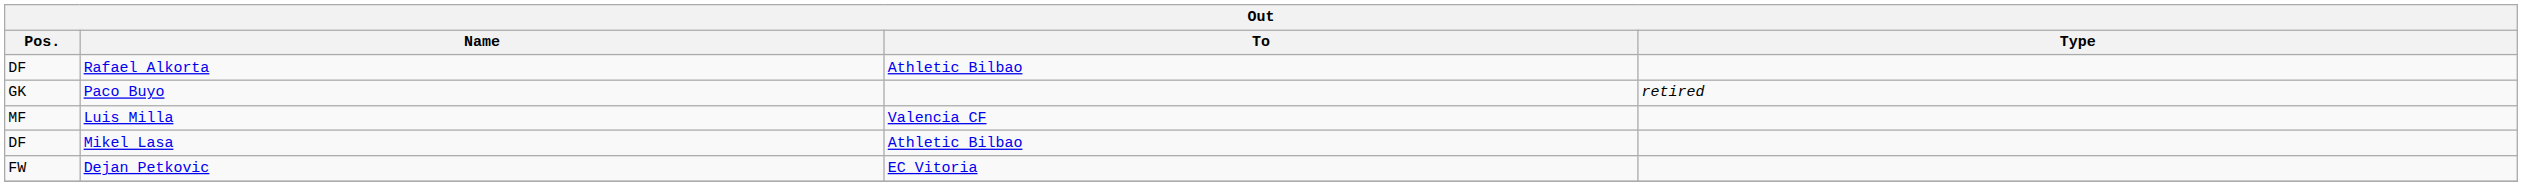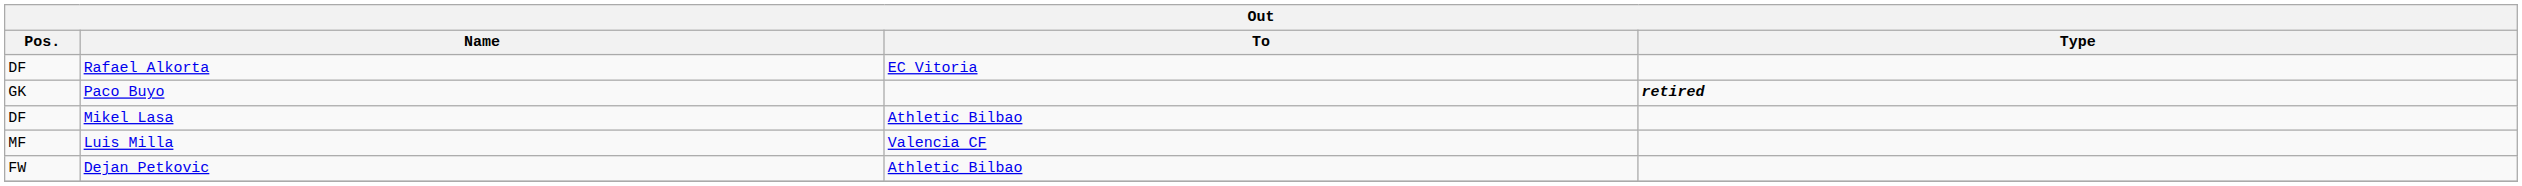 <table class="wikitable" style="font-size:90%;width:99%;">
 <tr>
 <th colspan="4">Out</th>
 </tr>
 <tr>
 <th width=3%>Pos.</th>
 <th width=32%>Name</th>
 <th width=30%>To</th>
 <th width=35%>Type</th>
 </tr>
 <tr>
 <td>DF</td>
 <td><a href='#'>Rafael Alkorta</a></td>
-<td><a href='#'>Athletic Bilbao</a></td>
+<td><a href='#'>EC Vitoria</a></td>
 <td></td>
 </tr>
 <tr>
 <td>GK</td>
 <td><a href='#'>Paco Buyo</a></td>
 <td></td>
-<td><em>retired</em></td>
+<td><strong><em>retired</em></strong></td>
+</tr>
+<tr>
+<td>DF</td>
+<td><a href='#'>Mikel Lasa</a></td>
+<td><a href='#'>Athletic Bilbao</a></td>
+<td></td>
 </tr>
 <tr>
 <td>MF</td>
 <td><a href='#'>Luis Milla</a></td>
 <td><a href='#'>Valencia CF</a></td>
 <td></td>
 </tr>
 <tr>
-<td>DF</td>
-<td><a href='#'>Mikel Lasa</a></td>
-<td><a href='#'>Athletic Bilbao</a></td>
-<td></td>
-</tr>
-<tr>
 <td>FW</td>
 <td><a href='#'>Dejan Petkovic</a></td>
-<td><a href='#'>EC Vitoria</a></td>
+<td><a href='#'>Athletic Bilbao</a></td>
 <td></td>
 </tr>
 <tr>
 </tr>
 </table>
